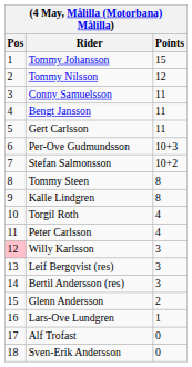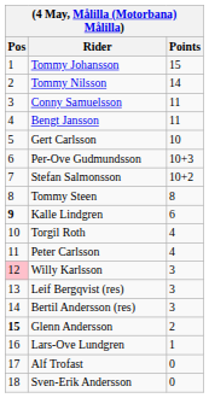 <table class="wikitable">
 <tr>
 <th colspan="6">(4 May, <a href='#'>Målilla (Motorbana)</a><br><a href='#'>Målilla</a>)</th>
 </tr>
 <tr>
 <th width=20>Pos</th>
 <th width=180>Rider</th>
 <th width=40>Points</th>
 </tr>
 <tr>
 <td>1</td>
 <td style="text-align:left;"><a href='#'>Tommy Johansson</a></td>
 <td>15</td>
 </tr>
 <tr>
 <td>2</td>
 <td style="text-align:left;"><a href='#'>Tommy Nilsson</a></td>
-<td>12</td>
+<td>14</td>
 </tr>
 <tr>
 <td>3</td>
 <td style="text-align:left;"><a href='#'>Conny Samuelsson</a></td>
 <td>11</td>
 </tr>
 <tr>
 <td>4</td>
 <td style="text-align:left;"><a href='#'>Bengt Jansson</a></td>
 <td>11</td>
 </tr>
 <tr>
 <td>5</td>
 <td style="text-align:left;">Gert Carlsson</td>
-<td>11</td>
+<td>10</td>
 </tr>
 <tr>
 <td>6</td>
 <td style="text-align:left;">Per-Ove Gudmundsson</td>
 <td>10+3</td>
 </tr>
 <tr>
 <td>7</td>
 <td style="text-align:left;">Stefan Salmonsson</td>
 <td>10+2</td>
 </tr>
 <tr>
 <td>8</td>
 <td style="text-align:left;">Tommy Steen</td>
 <td>8</td>
 </tr>
 <tr>
-<td>9</td>
+<td><strong>9</strong></td>
 <td style="text-align:left;">Kalle Lindgren</td>
-<td>8</td>
+<td>6</td>
 </tr>
 <tr>
 <td>10</td>
 <td style="text-align:left;">Torgil Roth</td>
 <td>4</td>
 </tr>
 <tr>
 <td>11</td>
 <td style="text-align:left;">Peter Carlsson</td>
 <td>4</td>
 </tr>
 <tr>
 <td style="background: pink;">12</td>
 <td style="text-align:left;">Willy Karlsson</td>
 <td>3</td>
 </tr>
 <tr>
 <td>13</td>
 <td style="text-align:left;">Leif Bergqvist (res)</td>
 <td>3</td>
 </tr>
 <tr>
 <td>14</td>
 <td style="text-align:left;">Bertil Andersson (res)</td>
 <td>3</td>
 </tr>
 <tr>
-<td>15</td>
+<td><strong>15</strong></td>
 <td style="text-align:left;">Glenn Andersson</td>
 <td>2</td>
 </tr>
 <tr>
 <td>16</td>
 <td style="text-align:left;">Lars-Ove Lundgren</td>
 <td>1</td>
 </tr>
 <tr>
 <td>17</td>
 <td style="text-align:left;">Alf Trofast</td>
 <td>0</td>
 </tr>
 <tr>
 <td>18</td>
 <td style="text-align:left;">Sven-Erik Andersson</td>
 <td>0</td>
 </tr>
 </table>
